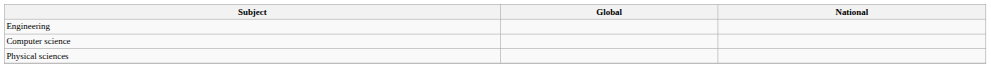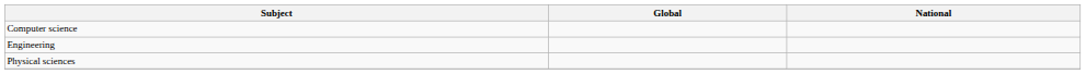 <table class="wikitable sortable" style="width: 100%; font-size: 90%">
 <tr>
 <th>Subject</th>
 <th>Global</th>
 <th>National</th>
 </tr>
 <tr>
+<td>Computer science</td>
+<td data-sort-value="71"></td>
+<td data-sort-value="6"></td>
+</tr>
+<tr>
 <td>Engineering</td>
 <td data-sort-value="64"></td>
 <td data-sort-value="4"></td>
-</tr>
-<tr>
-<td>Computer science</td>
-<td data-sort-value="71"></td>
-<td data-sort-value="6"></td>
 </tr>
 <tr>
 <td>Physical sciences</td>
 <td data-sort-value="100"></td>
 <td data-sort-value="9"></td>
 </tr>
 <tr>
 </tr>
 </table>
